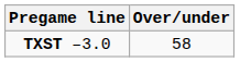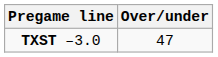 <table class="wikitable">
 <tr align="center">
 <th style=>Pregame line</th>
 <th style=>Over/under</th>
 </tr>
 <tr align="center">
 <td><strong>TXST</strong> –3.0</td>
-<td>58</td>
+<td>47</td>
 </tr>
 </table>
